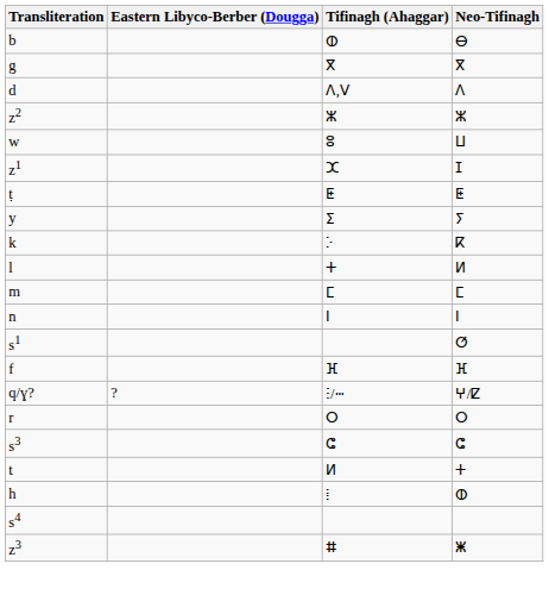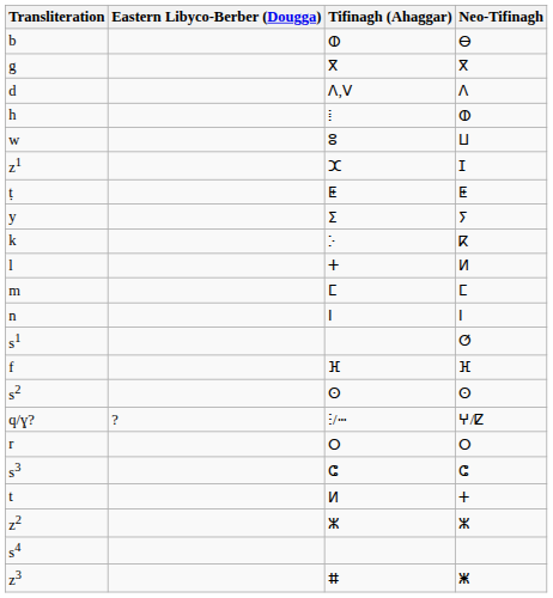 <table class="wikitable">
 <tr>
 <th>Transliteration</th>
 <th>Eastern Libyco-Berber (<a href='#'>Dougga</a>)</th>
 <th>Tifinagh (Ahaggar)</th>
 <th>Neo-Tifinagh</th>
 </tr>
 <tr>
 <td>b</td>
 <td></td>
 <td>ⵀ</td>
 <td>ⴱ</td>
 </tr>
 <tr>
 <td>g</td>
 <td></td>
 <td>ⴳ</td>
 <td>ⴳ</td>
 </tr>
 <tr>
 <td>d</td>
 <td></td>
 <td>ⴷ,ⴸ</td>
 <td>ⴷ</td>
 </tr>
 <tr>
-<td>z<sup>2</sup></td>
+<td>h</td>
 <td></td>
-<td>ⵣ</td>
-<td>ⵣ</td>
+<td>ⵂ</td>
+<td>ⵀ</td>
 </tr>
 <tr>
 <td>w</td>
 <td></td>
 <td>ⵓ</td>
 <td>ⵡ</td>
 </tr>
 <tr>
 <td>z<sup>1</sup></td>
 <td></td>
 <td>ⵋ</td>
 <td>ⵊ</td>
 </tr>
 <tr>
 <td>ṭ</td>
 <td></td>
 <td>ⵟ</td>
 <td>ⵟ</td>
 </tr>
 <tr>
 <td>y</td>
 <td></td>
 <td>ⵉ</td>
 <td>ⵢ</td>
 </tr>
 <tr>
 <td>k</td>
 <td></td>
 <td>ⴾ</td>
 <td>ⴽ</td>
 </tr>
 <tr>
 <td>l</td>
 <td></td>
 <td>ⵜ</td>
 <td>ⵍ</td>
 </tr>
 <tr>
 <td>m</td>
 <td></td>
 <td>ⵎ</td>
 <td>ⵎ</td>
 </tr>
 <tr>
 <td>n</td>
 <td></td>
 <td>ⵏ</td>
 <td>ⵏ</td>
 </tr>
 <tr>
 <td>s<sup>1</sup></td>
 <td></td>
 <td></td>
 <td>ⵚ</td>
 </tr>
 <tr>
 <td>f</td>
 <td></td>
 <td>ⴼ</td>
 <td>ⴼ</td>
 </tr>
 <tr>
+<td>s<sup>2</sup></td>
+<td></td>
+<td>ⵙ</td>
+<td>ⵙ</td>
+</tr>
+<tr>
 <td>q/ɣ?</td>
 <td>?</td>
 <td>ⵗ/ⵈ</td>
 <td>ⵖ/ⵇ</td>
 </tr>
 <tr>
 <td>r</td>
 <td></td>
 <td>ⵔ</td>
 <td>ⵔ</td>
 </tr>
 <tr>
 <td>s<sup>3</sup></td>
 <td></td>
 <td>ⵛ</td>
 <td>ⵛ</td>
 </tr>
 <tr>
 <td>t</td>
 <td></td>
 <td>ⵍ</td>
 <td>ⵜ</td>
 </tr>
 <tr>
-<td>h</td>
+<td>z<sup>2</sup></td>
 <td></td>
-<td>ⵂ</td>
-<td>ⵀ</td>
+<td>ⵣ</td>
+<td>ⵣ</td>
 </tr>
 <tr>
 <td>s<sup>4</sup></td>
 <td></td>
 <td></td>
 <td></td>
 </tr>
 <tr>
 <td>z<sup>3</sup></td>
 <td></td>
 <td>ⵌ</td>
 <td>ⵥ</td>
 </tr>
 </table>
